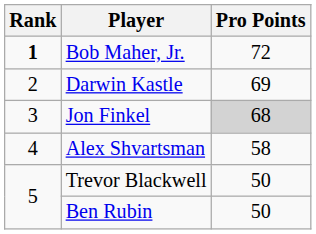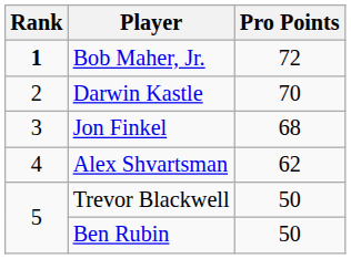 <table class="wikitable">
 <tr>
 <th>Rank</th>
 <th>Player</th>
 <th>Pro Points</th>
 </tr>
 <tr>
 <td align=center><strong>1</strong></td>
 <td> <a href='#'>Bob Maher, Jr.</a></td>
 <td align=center>72</td>
 </tr>
 <tr>
 <td align=center>2</td>
 <td> <a href='#'>Darwin Kastle</a></td>
-<td align=center>69</td>
+<td align=center>70</td>
 </tr>
 <tr>
 <td align=center>3</td>
 <td> <a href='#'>Jon Finkel</a></td>
-<td align=center style="background: lightgrey;">68</td>
+<td align=center>68</td>
 </tr>
 <tr>
 <td align=center>4</td>
 <td> <a href='#'>Alex Shvartsman</a></td>
-<td align=center>58</td>
+<td align=center>62</td>
 </tr>
 <tr>
 <td style="text-align:center;" rowspan="2">5</td>
 <td> Trevor Blackwell</td>
 <td align=center>50</td>
 </tr>
 <tr>
 <td> <a href='#'>Ben Rubin</a></td>
 <td align=center>50</td>
 </tr>
 </table>
